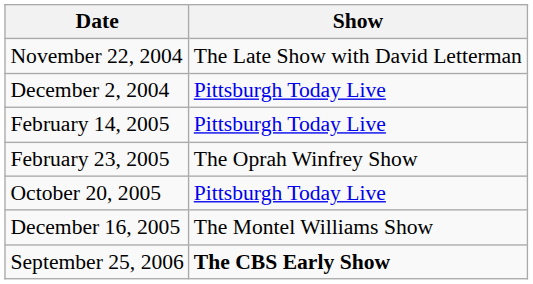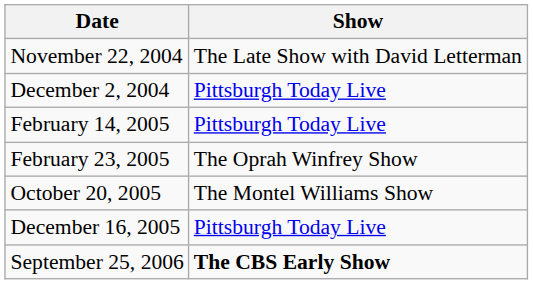 <table class="wikitable" style="margin: 1em auto 1em auto">
 <tr>
 <th>Date</th>
 <th>Show</th>
 </tr>
 <tr>
 <td>November 22, 2004</td>
 <td>The Late Show with David Letterman</td>
 </tr>
 <tr>
 <td>December 2, 2004</td>
 <td><a href='#'>Pittsburgh Today Live</a></td>
 </tr>
 <tr>
 <td>February 14, 2005</td>
 <td><a href='#'>Pittsburgh Today Live</a></td>
 </tr>
 <tr>
 <td>February 23, 2005</td>
 <td>The Oprah Winfrey Show</td>
 </tr>
 <tr>
 <td>October 20, 2005</td>
-<td><a href='#'>Pittsburgh Today Live</a></td>
+<td>The Montel Williams Show</td>
 </tr>
 <tr>
 <td>December 16, 2005</td>
-<td>The Montel Williams Show</td>
+<td><a href='#'>Pittsburgh Today Live</a></td>
 </tr>
 <tr>
 <td>September 25, 2006</td>
 <td><strong>The CBS Early Show</strong></td>
 </tr>
 </table>
